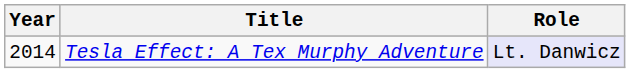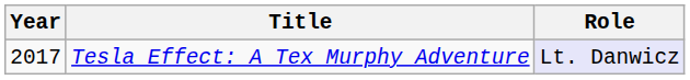 <table class="wikitable sortable">
 <tr>
 <th>Year</th>
 <th>Title</th>
 <th>Role</th>
 </tr>
 <tr>
-<td>2014</td>
+<td>2017</td>
 <td><em><a href='#'>Tesla Effect: A Tex Murphy Adventure</a></em></td>
 <td style="background: lavender;">Lt. Danwicz</td>
 </tr>
 </table>
